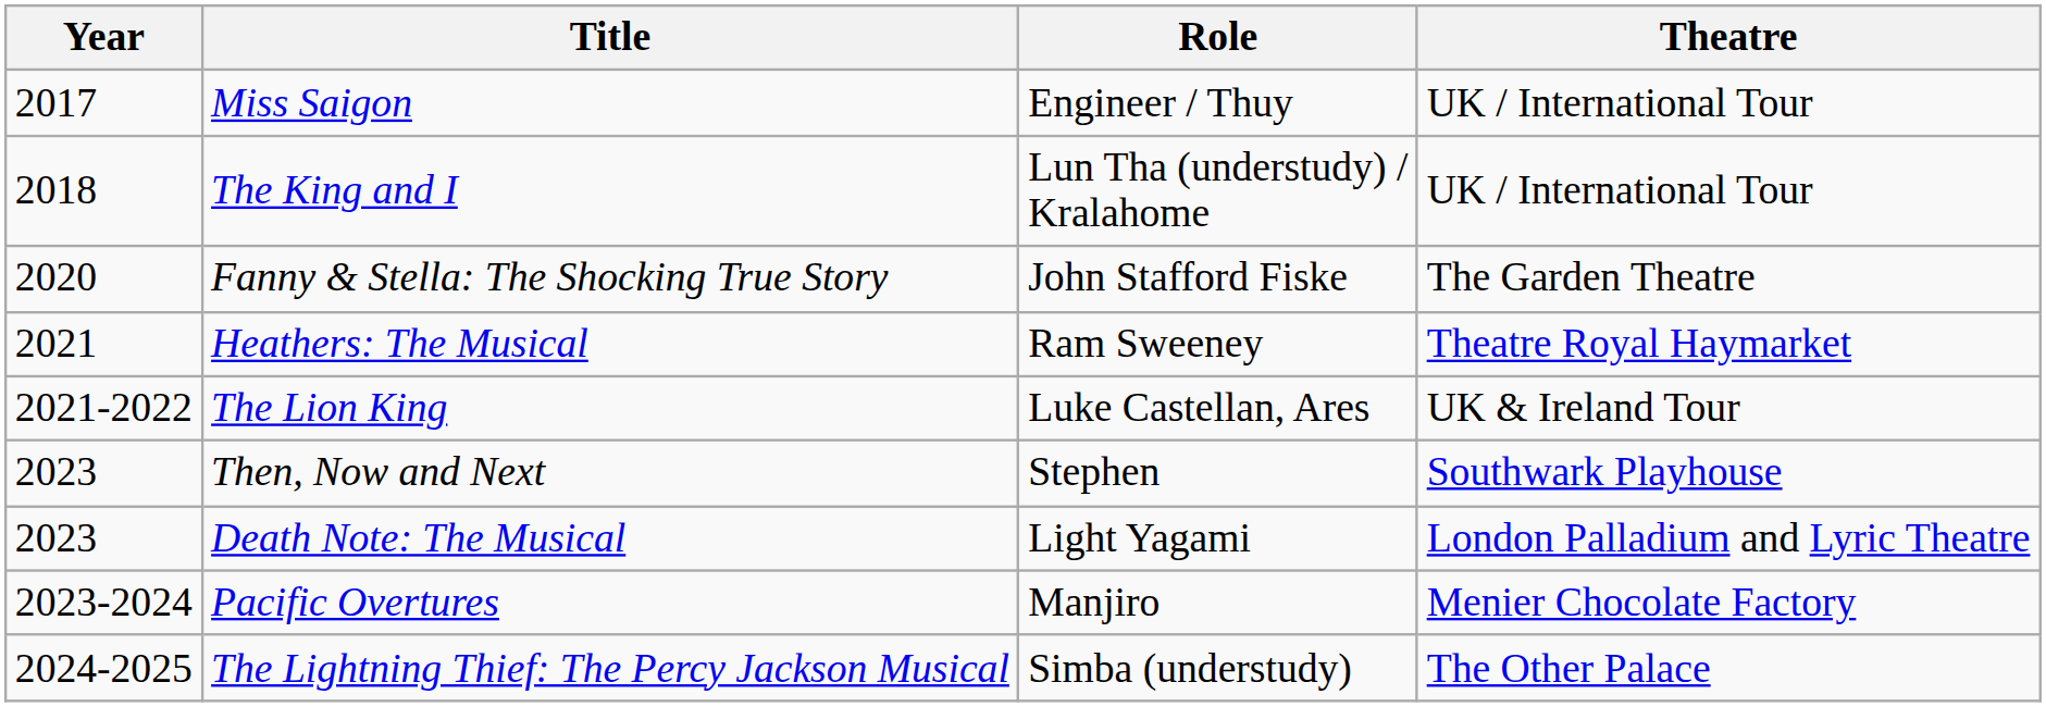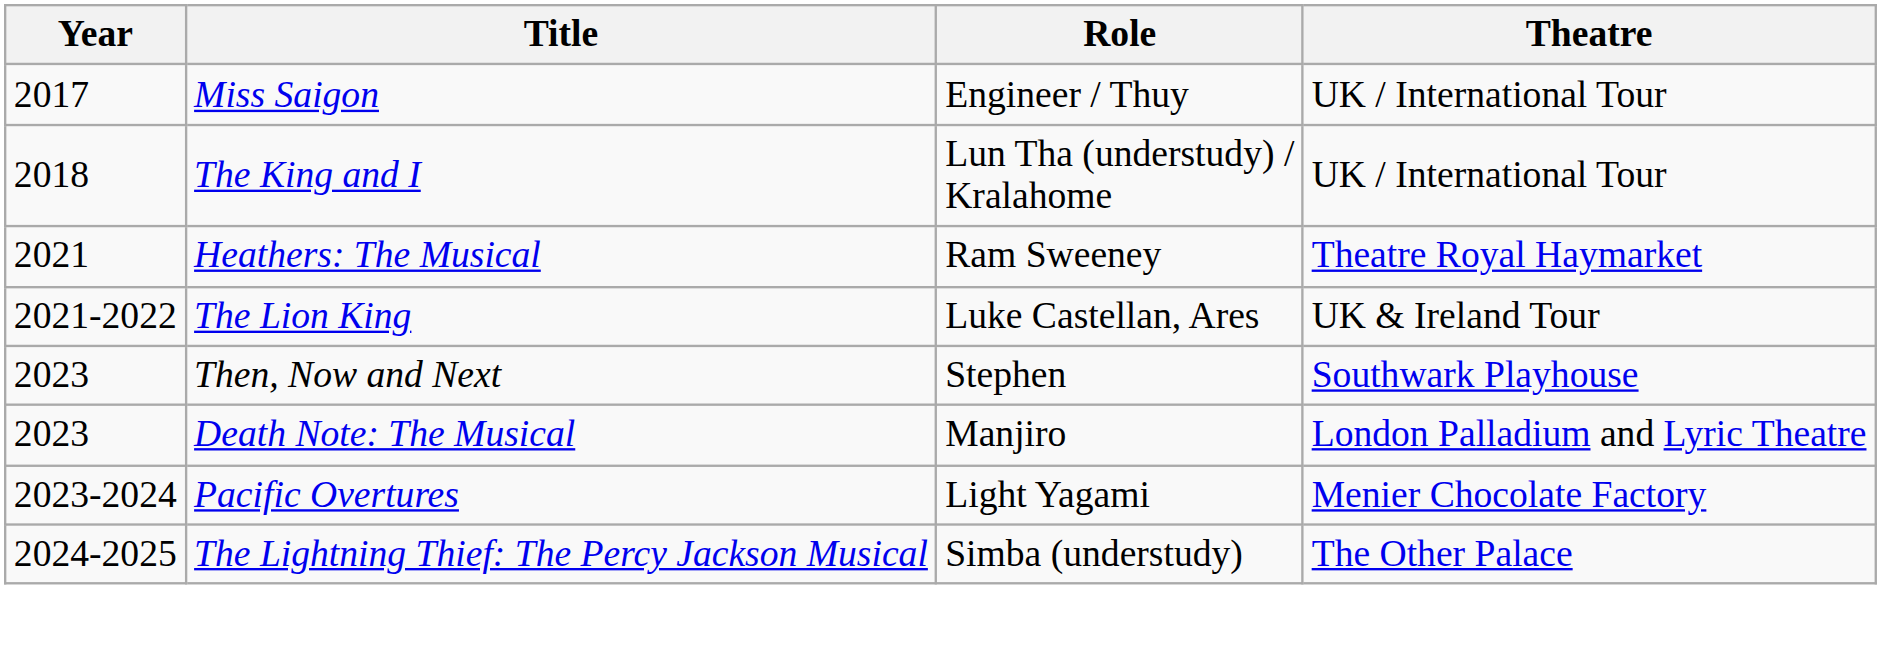 <table class="wikitable">
 <tr>
 <th>Year</th>
 <th>Title</th>
 <th>Role</th>
 <th>Theatre</th>
 </tr>
 <tr>
 <td>2017</td>
 <td><em><a href='#'>Miss Saigon</a></em></td>
 <td>Engineer / Thuy</td>
 <td>UK / International Tour</td>
 </tr>
 <tr>
 <td>2018</td>
 <td><em><a href='#'>The King and I</a></em></td>
 <td>Lun Tha (understudy) /<br>Kralahome</td>
 <td>UK / International Tour</td>
-</tr>
-<tr>
-<td>2020</td>
-<td><em>Fanny & Stella: The Shocking True Story</em></td>
-<td>John Stafford Fiske</td>
-<td>The Garden Theatre</td>
 </tr>
 <tr>
 <td>2021</td>
 <td><em><a href='#'>Heathers: The Musical</a></em></td>
 <td>Ram Sweeney</td>
 <td><a href='#'>Theatre Royal Haymarket</a></td>
 </tr>
 <tr>
 <td>2021-2022</td>
 <td><em><a href='#'>The Lion King</a></em></td>
 <td>Luke Castellan, Ares</td>
 <td>UK & Ireland Tour</td>
 </tr>
 <tr>
 <td>2023</td>
 <td><em>Then, Now and Next</em></td>
 <td>Stephen</td>
 <td><a href='#'>Southwark Playhouse</a></td>
 </tr>
 <tr>
 <td>2023</td>
 <td><em><a href='#'>Death Note: The Musical</a></em></td>
-<td>Light Yagami</td>
+<td>Manjiro</td>
 <td><a href='#'>London Palladium</a> and <a href='#'>Lyric Theatre</a></td>
 </tr>
 <tr>
 <td>2023-2024</td>
 <td><em><a href='#'>Pacific Overtures</a></em></td>
-<td>Manjiro</td>
+<td>Light Yagami</td>
 <td><a href='#'>Menier Chocolate Factory</a></td>
 </tr>
 <tr>
 <td>2024-2025</td>
 <td><a href='#'><em>The Lightning Thief: The Percy Jackson Musical</em></a></td>
 <td>Simba (understudy)</td>
 <td><a href='#'>The Other Palace</a></td>
 </tr>
 </table>
